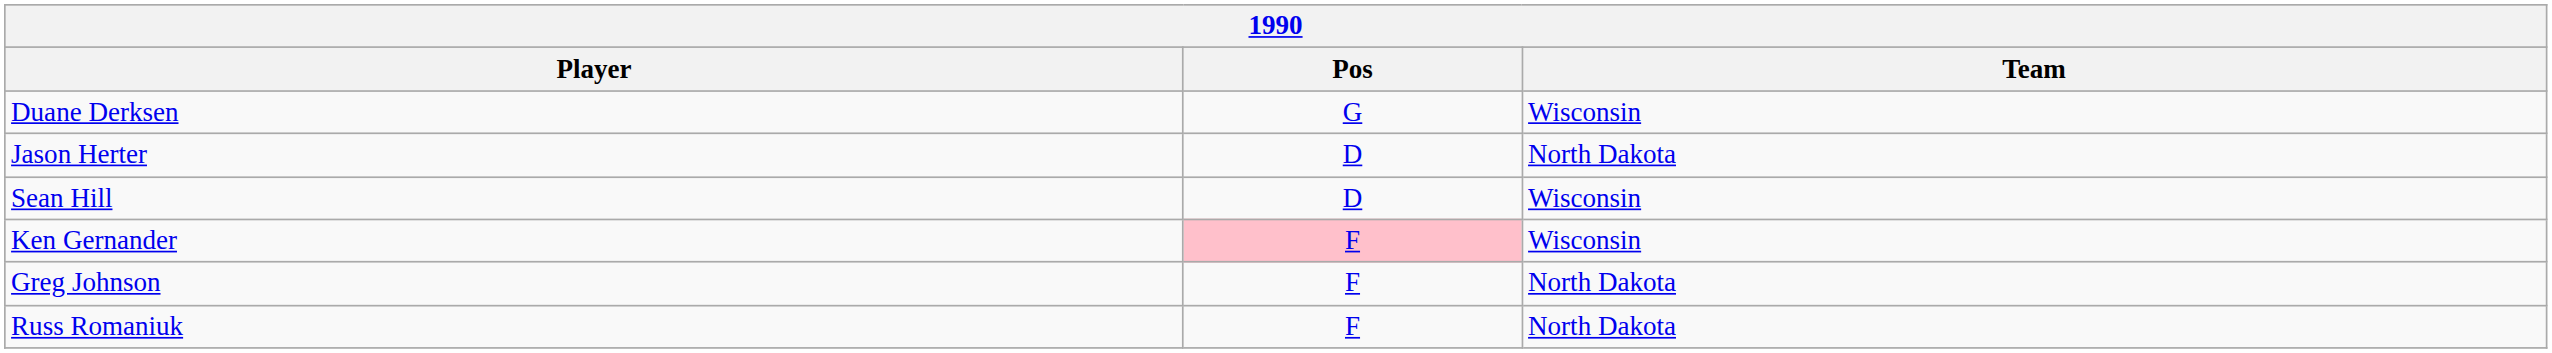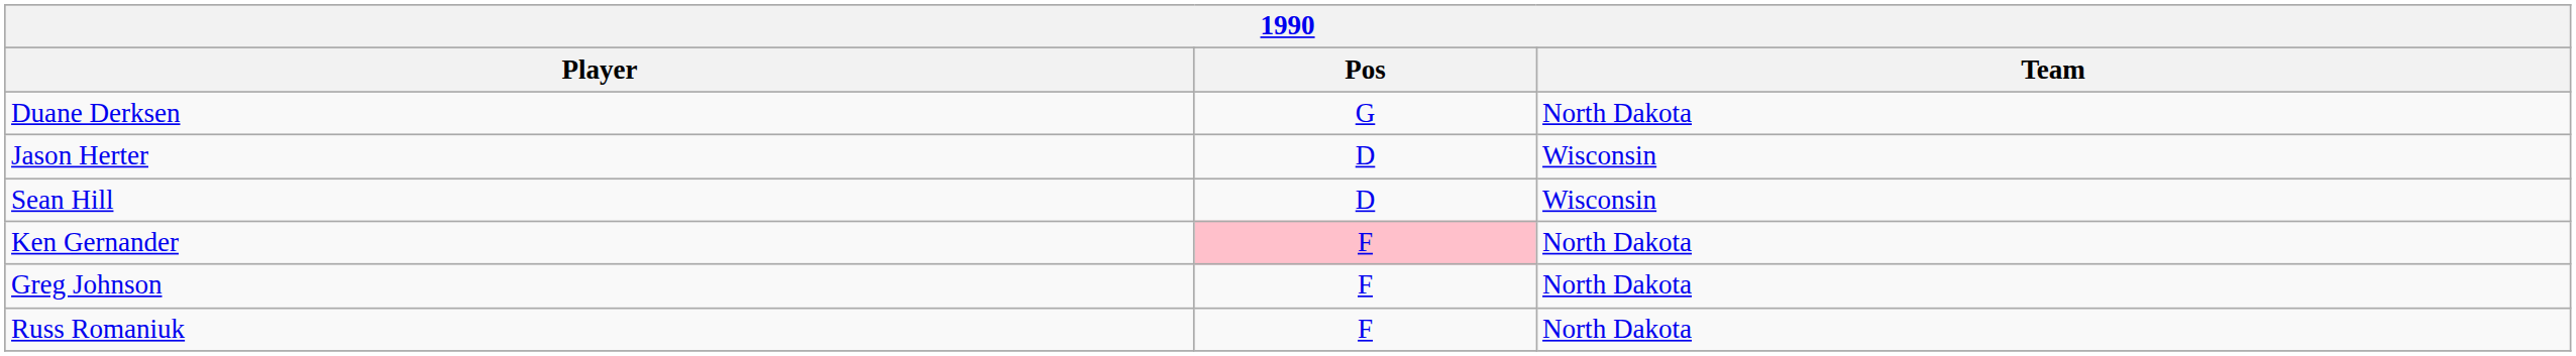 <table class="wikitable" width=95%>
 <tr>
 <th colspan=3><a href='#'>1990</a></th>
 </tr>
 <tr>
 <th>Player</th>
 <th>Pos</th>
 <th>Team</th>
 </tr>
 <tr>
 <td><a href='#'>Duane Derksen</a></td>
 <td align=center><a href='#'>G</a></td>
-<td><a href='#'>Wisconsin</a></td>
+<td><a href='#'>North Dakota</a></td>
 </tr>
 <tr>
 <td><a href='#'>Jason Herter</a></td>
 <td align=center><a href='#'>D</a></td>
-<td><a href='#'>North Dakota</a></td>
+<td><a href='#'>Wisconsin</a></td>
 </tr>
 <tr>
 <td><a href='#'>Sean Hill</a></td>
 <td align=center><a href='#'>D</a></td>
 <td><a href='#'>Wisconsin</a></td>
 </tr>
 <tr>
 <td><a href='#'>Ken Gernander</a></td>
 <td align=center style="background: pink;"><a href='#'>F</a></td>
-<td><a href='#'>Wisconsin</a></td>
+<td><a href='#'>North Dakota</a></td>
 </tr>
 <tr>
 <td><a href='#'>Greg Johnson</a></td>
 <td align=center><a href='#'>F</a></td>
 <td><a href='#'>North Dakota</a></td>
 </tr>
 <tr>
 <td><a href='#'>Russ Romaniuk</a></td>
 <td align=center><a href='#'>F</a></td>
 <td><a href='#'>North Dakota</a></td>
 </tr>
 </table>
